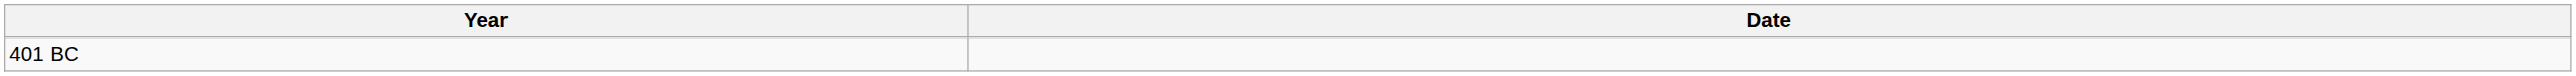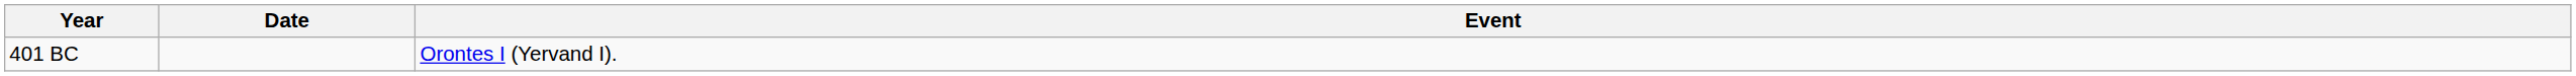 <table class="wikitable" width="100%">
 <tr>
 <th style="width:6%">Year</th>
 <th style="width:10%">Date</th>
+<th>Event</th>
 </tr>
 <tr>
 <td>401 BC</td>
 <td></td>
+<td><a href='#'>Orontes I</a> (Yervand I).</td>
 </tr>
 </table>
